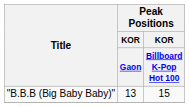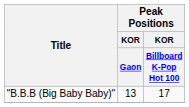 <table class="wikitable" style="text-align:center;">
 <tr>
 <th rowspan=3>Title</th>
 <th colspan=2>Peak Positions</th>
 </tr>
 <tr>
 <th width="30"><small>KOR</small></th>
 <th width="30"><small>KOR</small></th>
 </tr>
 <tr>
 <th align=center><small><a href='#'>Gaon</a></small><br></th>
 <th width="30"><small><a href='#'>Billboard</a><br><a href='#'>K-Pop Hot 100</a></small><br></th>
 </tr>
 <tr>
 <td align="left">"B.B.B (Big Baby Baby)"</td>
 <td align=center>13</td>
-<td align=center>15</td>
+<td align=center>17</td>
 </tr>
 <tr>
 </tr>
 </table>
